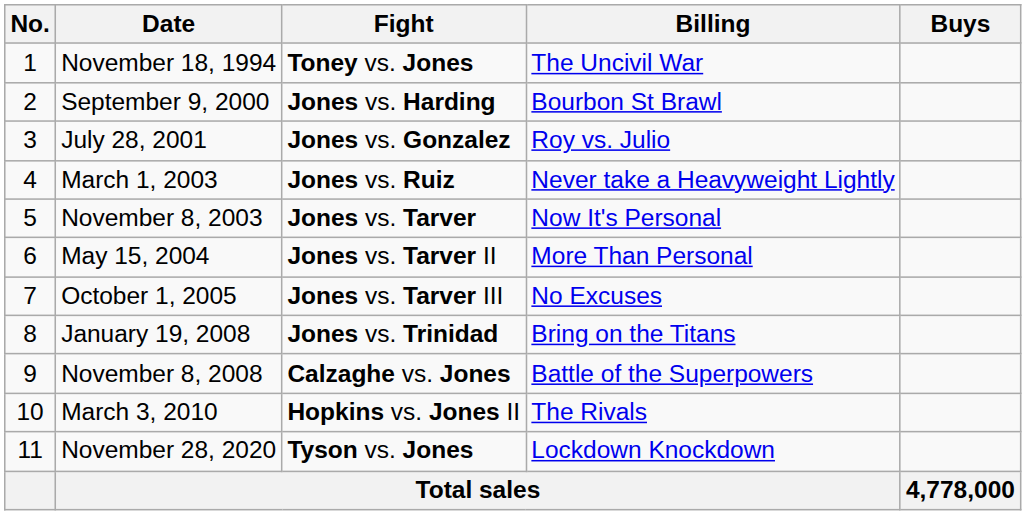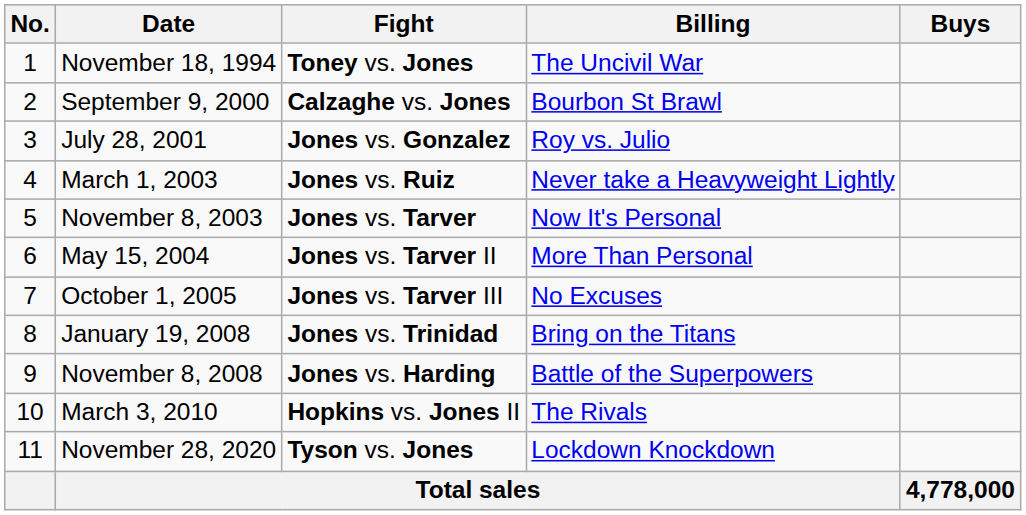 <table class="wikitable">
 <tr>
 <th>No.</th>
 <th>Date</th>
 <th>Fight</th>
 <th>Billing</th>
 <th>Buys</th>
 </tr>
 <tr>
 <td align=center>1</td>
 <td>November 18, 1994</td>
 <td><strong>Toney</strong> vs. <strong>Jones</strong></td>
 <td><a href='#'>The Uncivil War</a></td>
 <td></td>
 </tr>
 <tr>
 <td align=center>2</td>
 <td>September 9, 2000</td>
-<td><strong>Jones</strong> vs. <strong>Harding</strong></td>
+<td><strong>Calzaghe</strong> vs. <strong>Jones</strong></td>
 <td><a href='#'>Bourbon St Brawl</a></td>
 <td></td>
 </tr>
 <tr>
 <td align=center>3</td>
 <td>July 28, 2001</td>
 <td><strong>Jones</strong> vs. <strong>Gonzalez</strong></td>
 <td><a href='#'>Roy vs. Julio</a></td>
 <td></td>
 </tr>
 <tr>
 <td align=center>4</td>
 <td>March 1, 2003</td>
 <td><strong>Jones</strong> vs. <strong>Ruiz</strong></td>
 <td><a href='#'>Never take a Heavyweight Lightly</a></td>
 <td></td>
 </tr>
 <tr>
 <td align=center>5</td>
 <td>November 8, 2003</td>
 <td><strong>Jones</strong> vs. <strong>Tarver</strong></td>
 <td><a href='#'>Now It's Personal</a></td>
 <td></td>
 </tr>
 <tr>
 <td align=center>6</td>
 <td>May 15, 2004</td>
 <td><strong>Jones</strong> vs. <strong>Tarver</strong> II</td>
 <td><a href='#'>More Than Personal</a></td>
 <td></td>
 </tr>
 <tr>
 <td align=center>7</td>
 <td>October 1, 2005</td>
 <td><strong>Jones</strong> vs. <strong>Tarver</strong> III</td>
 <td><a href='#'>No Excuses</a></td>
 <td></td>
 </tr>
 <tr>
 <td align=center>8</td>
 <td>January 19, 2008</td>
 <td><strong>Jones</strong> vs. <strong>Trinidad</strong></td>
 <td><a href='#'>Bring on the Titans</a></td>
 <td></td>
 </tr>
 <tr>
 <td align=center>9</td>
 <td>November 8, 2008</td>
-<td><strong>Calzaghe</strong> vs. <strong>Jones</strong></td>
+<td><strong>Jones</strong> vs. <strong>Harding</strong></td>
 <td><a href='#'>Battle of the Superpowers</a></td>
 <td></td>
 </tr>
 <tr>
 <td align=center>10</td>
 <td>March 3, 2010</td>
 <td><strong>Hopkins</strong> vs. <strong>Jones</strong> II</td>
 <td><a href='#'>The Rivals</a></td>
 <td></td>
 </tr>
 <tr>
 <td align=center>11</td>
 <td>November 28, 2020</td>
 <td><strong>Tyson</strong> vs. <strong>Jones</strong></td>
 <td><a href='#'>Lockdown Knockdown</a></td>
 <td></td>
 </tr>
 <tr>
 <th></th>
 <th colspan="3">Total sales</th>
 <th>4,778,000</th>
 </tr>
 </table>
